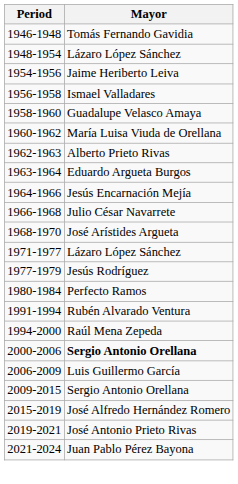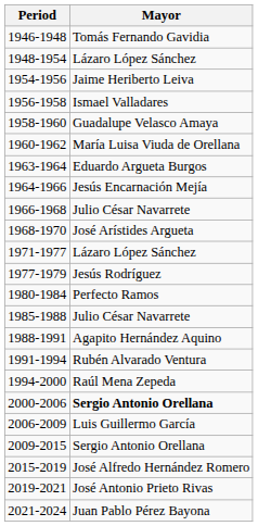 <table class="wikitable">
 <tr>
 <th>Period</th>
 <th>Mayor</th>
 </tr>
 <tr>
 <td>1946-1948</td>
 <td>Tomás Fernando Gavidia</td>
 </tr>
 <tr>
 <td>1948-1954</td>
 <td>Lázaro López Sánchez</td>
 </tr>
 <tr>
 <td>1954-1956</td>
 <td>Jaime Heriberto Leiva</td>
 </tr>
 <tr>
 <td>1956-1958</td>
 <td>Ismael Valladares</td>
 </tr>
 <tr>
 <td>1958-1960</td>
 <td>Guadalupe Velasco Amaya</td>
 </tr>
 <tr>
 <td>1960-1962</td>
 <td>María Luisa Viuda de Orellana</td>
 </tr>
 <tr>
-<td>1962-1963</td>
-<td>Alberto Prieto Rivas</td>
-</tr>
-<tr>
 <td>1963-1964</td>
 <td>Eduardo Argueta Burgos</td>
 </tr>
 <tr>
 <td>1964-1966</td>
 <td>Jesús Encarnación Mejía</td>
 </tr>
 <tr>
 <td>1966-1968</td>
 <td>Julio César Navarrete</td>
 </tr>
 <tr>
 <td>1968-1970</td>
 <td>José Arístides Argueta</td>
 </tr>
 <tr>
 <td>1971-1977</td>
 <td>Lázaro López Sánchez</td>
 </tr>
 <tr>
 <td>1977-1979</td>
 <td>Jesús Rodríguez</td>
 </tr>
 <tr>
 <td>1980-1984</td>
 <td>Perfecto Ramos</td>
+</tr>
+<tr>
+<td>1985-1988</td>
+<td>Julio César Navarrete</td>
+</tr>
+<tr>
+<td>1988-1991</td>
+<td>Agapito Hernández Aquino</td>
 </tr>
 <tr>
 <td>1991-1994</td>
 <td>Rubén Alvarado Ventura</td>
 </tr>
 <tr>
 <td>1994-2000</td>
 <td>Raúl Mena Zepeda</td>
 </tr>
 <tr>
 <td>2000-2006</td>
 <td><strong>Sergio Antonio Orellana</strong></td>
 </tr>
 <tr>
 <td>2006-2009</td>
 <td>Luis Guillermo García</td>
 </tr>
 <tr>
 <td>2009-2015</td>
 <td>Sergio Antonio Orellana</td>
 </tr>
 <tr>
 <td>2015-2019</td>
 <td>José Alfredo Hernández Romero</td>
 </tr>
 <tr>
 <td>2019-2021</td>
 <td>José Antonio Prieto Rivas</td>
 </tr>
 <tr>
 <td>2021-2024</td>
 <td>Juan Pablo Pérez Bayona</td>
 </tr>
 </table>
